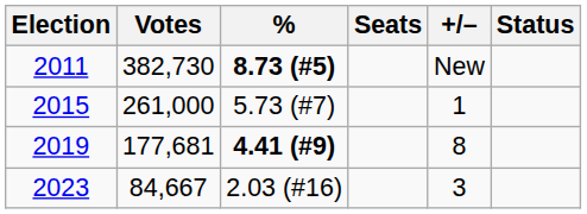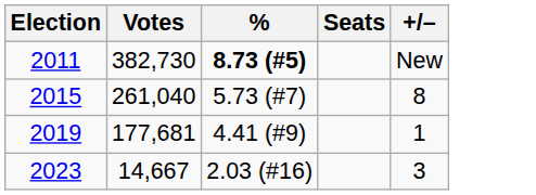 <table class=wikitable style=text-align:center>
 <tr>
 <th>Election</th>
 <th>Votes</th>
 <th>%</th>
 <th>Seats</th>
 <th>+/–</th>
-<th>Status</th>
 </tr>
 <tr>
 <td><a href='#'>2011</a></td>
 <td>382,730</td>
 <td><strong>8.73 (#5)</strong></td>
 <td></td>
 <td>New</td>
-<td></td>
 </tr>
 <tr>
 <td><a href='#'>2015</a></td>
-<td>261,000</td>
+<td>261,040</td>
 <td>5.73 (#7)</td>
 <td></td>
-<td> 1</td>
-<td></td>
+<td> 8</td>
 </tr>
 <tr>
 <td><a href='#'>2019</a></td>
 <td>177,681</td>
-<td><strong>4.41 (#9)</strong></td>
+<td>4.41 (#9)</td>
 <td></td>
-<td> 8</td>
-<td></td>
+<td> 1</td>
 </tr>
 <tr>
 <td><a href='#'>2023</a></td>
-<td>84,667</td>
+<td>14,667</td>
 <td>2.03 (#16)</td>
 <td></td>
 <td> 3</td>
-<td></td>
 </tr>
 </table>
